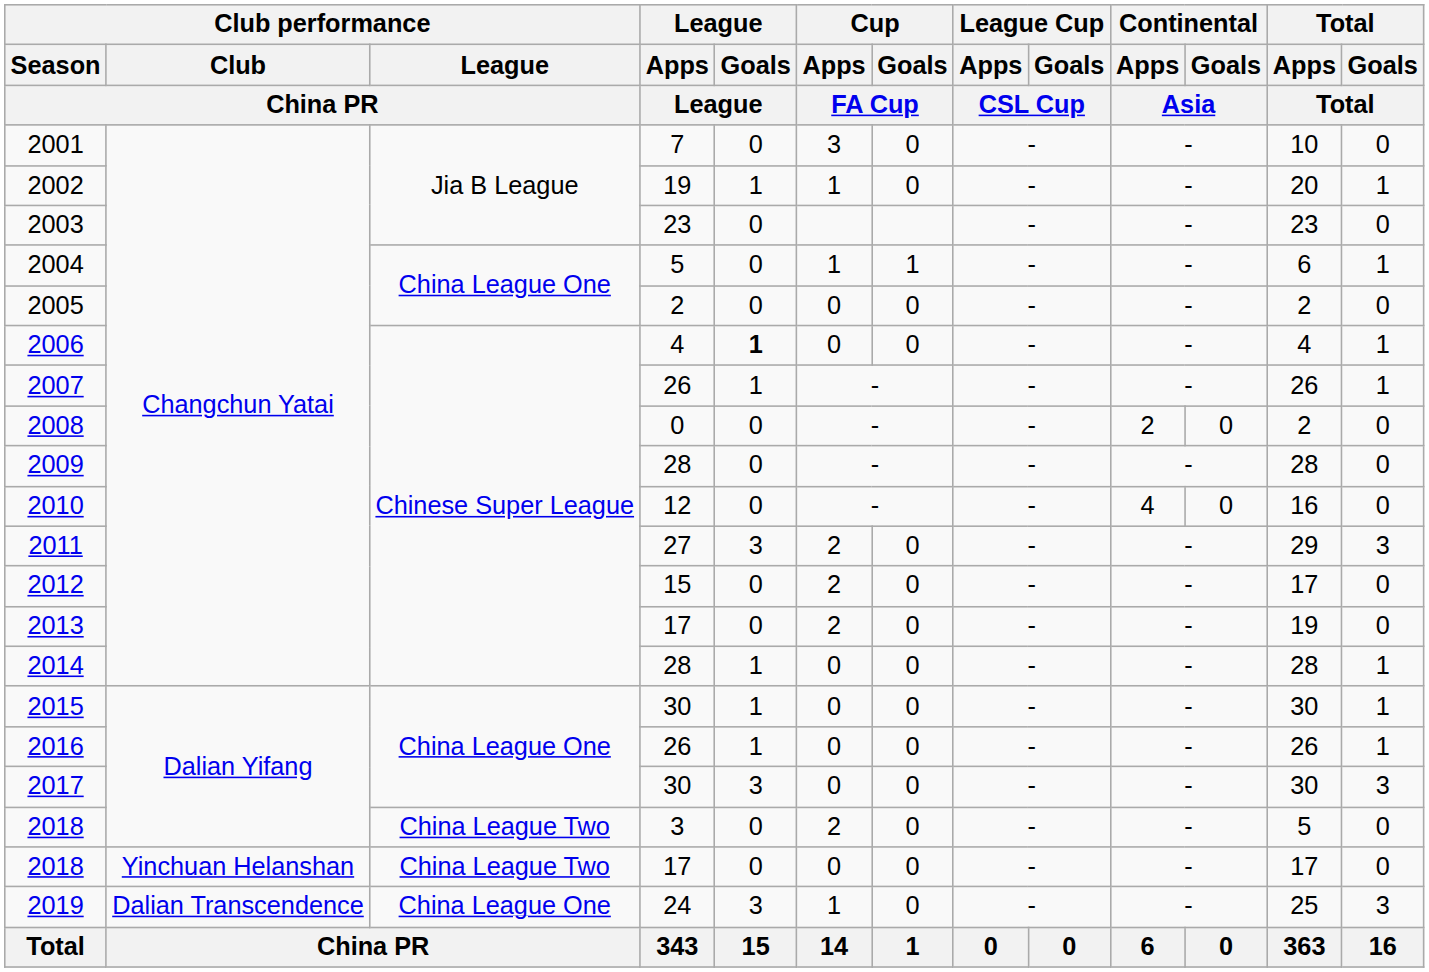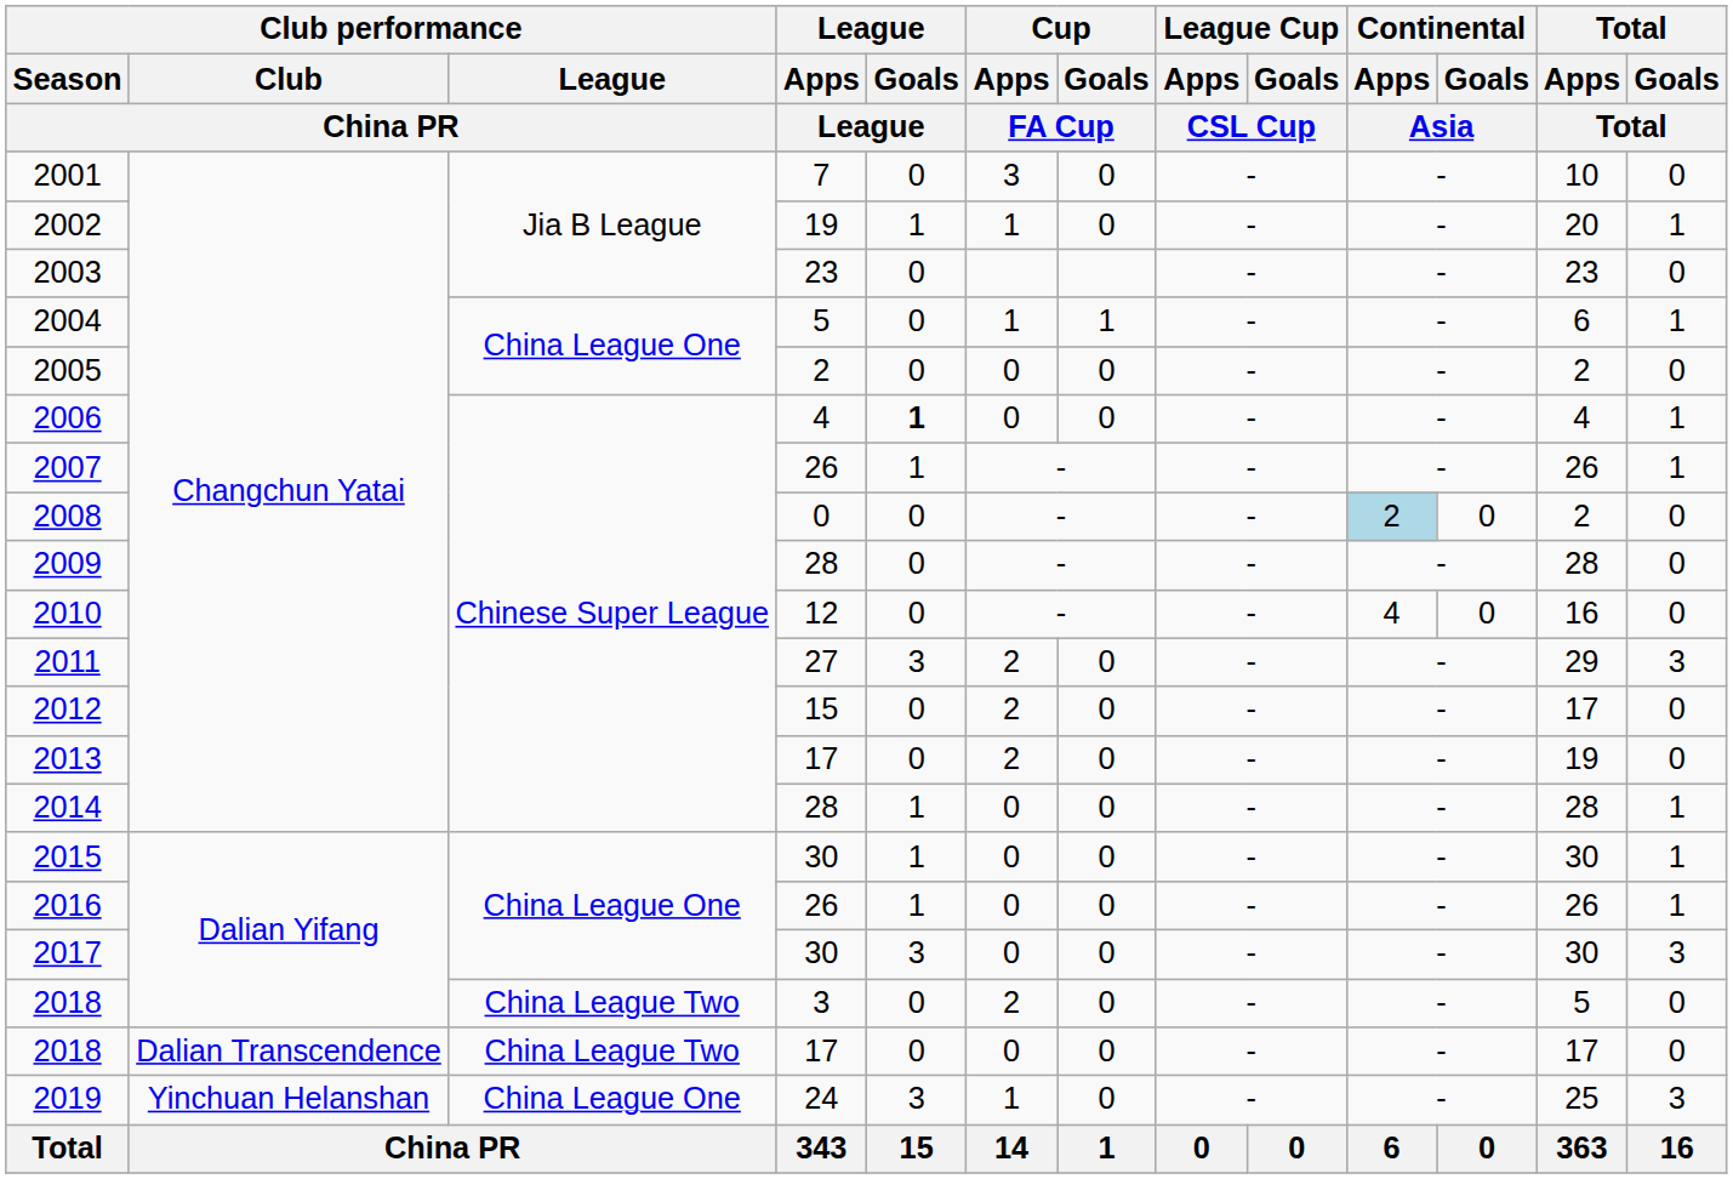 <table class="wikitable" style="text-align:center">
 <tr>
 <th colspan=3>Club performance</th>
 <th colspan=2>League</th>
 <th colspan=2>Cup</th>
 <th colspan=2>League Cup</th>
 <th colspan=2>Continental</th>
 <th colspan=2>Total</th>
 </tr>
 <tr>
 <th>Season</th>
 <th>Club</th>
 <th>League</th>
 <th>Apps</th>
 <th>Goals</th>
 <th>Apps</th>
 <th>Goals</th>
 <th>Apps</th>
 <th>Goals</th>
 <th>Apps</th>
 <th>Goals</th>
 <th>Apps</th>
 <th>Goals</th>
 </tr>
 <tr>
 <th colspan=3>China PR</th>
 <th colspan=2>League</th>
 <th colspan=2><a href='#'>FA Cup</a></th>
 <th colspan=2><a href='#'>CSL Cup</a></th>
 <th colspan=2><a href='#'>Asia</a></th>
 <th colspan=2>Total</th>
 </tr>
 <tr>
 <td>2001</td>
 <td rowspan="14"><a href='#'>Changchun Yatai</a></td>
 <td rowspan="3">Jia B League</td>
 <td>7</td>
 <td>0</td>
 <td>3</td>
 <td>0</td>
 <td colspan="2">-</td>
 <td colspan="2">-</td>
 <td>10</td>
 <td>0</td>
 </tr>
 <tr>
 <td>2002</td>
 <td>19</td>
 <td>1</td>
 <td>1</td>
 <td>0</td>
 <td colspan="2">-</td>
 <td colspan="2">-</td>
 <td>20</td>
 <td>1</td>
 </tr>
 <tr>
 <td>2003</td>
 <td>23</td>
 <td>0</td>
 <td></td>
 <td></td>
 <td colspan="2">-</td>
 <td colspan="2">-</td>
 <td>23</td>
 <td>0</td>
 </tr>
 <tr>
 <td>2004</td>
 <td rowspan="2"><a href='#'>China League One</a></td>
 <td>5</td>
 <td>0</td>
 <td>1</td>
 <td>1</td>
 <td colspan="2">-</td>
 <td colspan="2">-</td>
 <td>6</td>
 <td>1</td>
 </tr>
 <tr>
 <td>2005</td>
 <td>2</td>
 <td>0</td>
 <td>0</td>
 <td>0</td>
 <td colspan="2">-</td>
 <td colspan="2">-</td>
 <td>2</td>
 <td>0</td>
 </tr>
 <tr>
 <td><a href='#'>2006</a></td>
 <td rowspan="9"><a href='#'>Chinese Super League</a></td>
 <td>4</td>
 <td><strong>1</strong></td>
 <td>0</td>
 <td>0</td>
 <td colspan="2">-</td>
 <td colspan="2">-</td>
 <td>4</td>
 <td>1</td>
 </tr>
 <tr>
 <td><a href='#'>2007</a></td>
 <td>26</td>
 <td>1</td>
 <td colspan="2">-</td>
 <td colspan="2">-</td>
 <td colspan="2">-</td>
 <td>26</td>
 <td>1</td>
 </tr>
 <tr>
 <td><a href='#'>2008</a></td>
 <td>0</td>
 <td>0</td>
 <td colspan="2">-</td>
 <td colspan="2">-</td>
-<td>2</td>
+<td style="background: lightblue;">2</td>
 <td>0</td>
 <td>2</td>
 <td>0</td>
 </tr>
 <tr>
 <td><a href='#'>2009</a></td>
 <td>28</td>
 <td>0</td>
 <td colspan="2">-</td>
 <td colspan="2">-</td>
 <td colspan="2">-</td>
 <td>28</td>
 <td>0</td>
 </tr>
 <tr>
 <td><a href='#'>2010</a></td>
 <td>12</td>
 <td>0</td>
 <td colspan="2">-</td>
 <td colspan="2">-</td>
 <td>4</td>
 <td>0</td>
 <td>16</td>
 <td>0</td>
 </tr>
 <tr>
 <td><a href='#'>2011</a></td>
 <td>27</td>
 <td>3</td>
 <td>2</td>
 <td>0</td>
 <td colspan="2">-</td>
 <td colspan="2">-</td>
 <td>29</td>
 <td>3</td>
 </tr>
 <tr>
 <td><a href='#'>2012</a></td>
 <td>15</td>
 <td>0</td>
 <td>2</td>
 <td>0</td>
 <td colspan="2">-</td>
 <td colspan="2">-</td>
 <td>17</td>
 <td>0</td>
 </tr>
 <tr>
 <td><a href='#'>2013</a></td>
 <td>17</td>
 <td>0</td>
 <td>2</td>
 <td>0</td>
 <td colspan="2">-</td>
 <td colspan="2">-</td>
 <td>19</td>
 <td>0</td>
 </tr>
 <tr>
 <td><a href='#'>2014</a></td>
 <td>28</td>
 <td>1</td>
 <td>0</td>
 <td>0</td>
 <td colspan="2">-</td>
 <td colspan="2">-</td>
 <td>28</td>
 <td>1</td>
 </tr>
 <tr>
 <td><a href='#'>2015</a></td>
 <td rowspan="4"><a href='#'>Dalian Yifang</a></td>
 <td rowspan="3"><a href='#'>China League One</a></td>
 <td>30</td>
 <td>1</td>
 <td>0</td>
 <td>0</td>
 <td colspan="2">-</td>
 <td colspan="2">-</td>
 <td>30</td>
 <td>1</td>
 </tr>
 <tr>
 <td><a href='#'>2016</a></td>
 <td>26</td>
 <td>1</td>
 <td>0</td>
 <td>0</td>
 <td colspan="2">-</td>
 <td colspan="2">-</td>
 <td>26</td>
 <td>1</td>
 </tr>
 <tr>
 <td><a href='#'>2017</a></td>
 <td>30</td>
 <td>3</td>
 <td>0</td>
 <td>0</td>
 <td colspan="2">-</td>
 <td colspan="2">-</td>
 <td>30</td>
 <td>3</td>
 </tr>
 <tr>
 <td><a href='#'>2018</a></td>
 <td rowspan="1"><a href='#'>China League Two</a></td>
 <td>3</td>
 <td>0</td>
 <td>2</td>
 <td>0</td>
 <td colspan="2">-</td>
 <td colspan="2">-</td>
 <td>5</td>
 <td>0</td>
 </tr>
 <tr>
 <td><a href='#'>2018</a></td>
-<td rowspan="1"><a href='#'>Yinchuan Helanshan</a></td>
+<td rowspan="1"><a href='#'>Dalian Transcendence</a></td>
 <td rowspan="1"><a href='#'>China League Two</a></td>
 <td>17</td>
 <td>0</td>
 <td>0</td>
 <td>0</td>
 <td colspan="2">-</td>
 <td colspan="2">-</td>
 <td>17</td>
 <td>0</td>
 </tr>
 <tr>
 <td><a href='#'>2019</a></td>
-<td rowspan="1"><a href='#'>Dalian Transcendence</a></td>
+<td rowspan="1"><a href='#'>Yinchuan Helanshan</a></td>
 <td rowspan="1"><a href='#'>China League One</a></td>
 <td>24</td>
 <td>3</td>
 <td>1</td>
 <td>0</td>
 <td colspan="2">-</td>
 <td colspan="2">-</td>
 <td>25</td>
 <td>3</td>
 </tr>
 <tr>
 <th rowspan=3>Total</th>
 <th colspan=2>China PR</th>
 <th>343</th>
 <th>15</th>
 <th>14</th>
 <th>1</th>
 <th>0</th>
 <th>0</th>
 <th>6</th>
 <th>0</th>
 <th>363</th>
 <th>16</th>
 </tr>
 </table>
